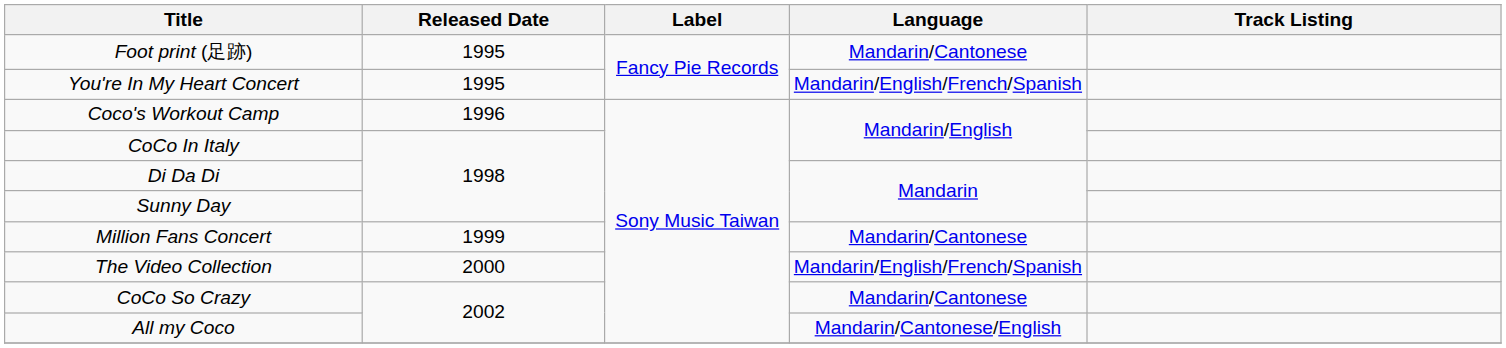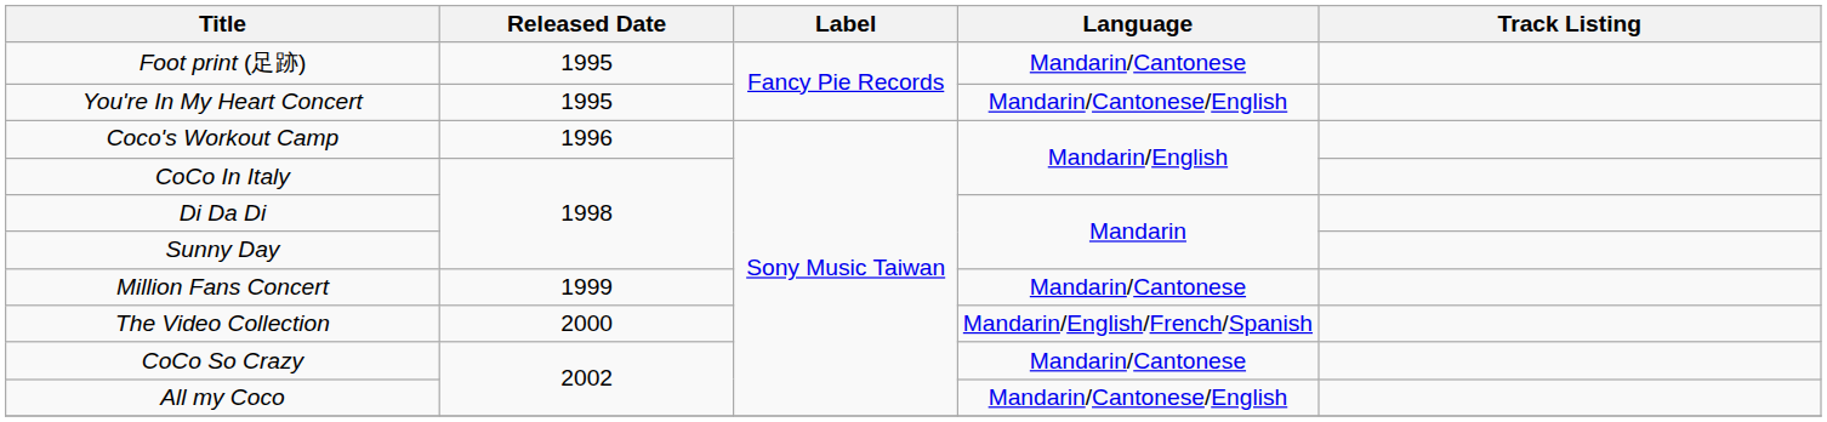 <table class="wikitable" style="text-align:center;">
 <tr>
 <th align="left" width="300px">Title</th>
 <th align="left" width="200px">Released Date</th>
 <th align="left" width="150px">Label</th>
 <th align="left" width="100px">Language</th>
 <th align="left" width="350px">Track Listing</th>
 </tr>
 <tr>
 <td><em>Foot print</em> (足跡)</td>
 <td>1995</td>
 <td rowspan="2"><a href='#'>Fancy Pie Records</a></td>
 <td><a href='#'>Mandarin</a>/<a href='#'>Cantonese</a></td>
 <td><br></td>
 </tr>
 <tr>
 <td><em>You're In My Heart Concert</em></td>
 <td>1995</td>
-<td><a href='#'>Mandarin</a>/<a href='#'>English</a>/<a href='#'>French</a>/<a href='#'>Spanish</a></td>
+<td><a href='#'>Mandarin</a>/<a href='#'>Cantonese</a>/<a href='#'>English</a></td>
 <td><br></td>
 </tr>
 <tr>
 <td><em>Coco's Workout Camp</em></td>
 <td>1996</td>
 <td rowspan="8"><a href='#'>Sony Music Taiwan</a></td>
 <td rowspan="2"><a href='#'>Mandarin</a>/<a href='#'>English</a></td>
 <td><br></td>
 </tr>
 <tr>
 <td><em>CoCo In Italy</em></td>
 <td rowspan="3">1998</td>
 <td><br></td>
 </tr>
 <tr>
 <td><em>Di Da Di</em></td>
 <td rowspan="2"><a href='#'>Mandarin</a></td>
 <td><br></td>
 </tr>
 <tr>
 <td><em>Sunny Day</em></td>
 <td><br></td>
 </tr>
 <tr>
 <td><em>Million Fans Concert</em></td>
 <td>1999</td>
 <td><a href='#'>Mandarin</a>/<a href='#'>Cantonese</a></td>
 <td><br></td>
 </tr>
 <tr>
 <td><em>The Video Collection</em></td>
 <td>2000</td>
 <td><a href='#'>Mandarin</a>/<a href='#'>English</a>/<a href='#'>French</a>/<a href='#'>Spanish</a></td>
 <td><br></td>
 </tr>
 <tr>
 <td><em>CoCo So Crazy</em></td>
 <td rowspan="2">2002</td>
 <td><a href='#'>Mandarin</a>/<a href='#'>Cantonese</a></td>
 <td><br></td>
 </tr>
 <tr>
 <td><em>All my Coco</em></td>
 <td><a href='#'>Mandarin</a>/<a href='#'>Cantonese</a>/<a href='#'>English</a></td>
 <td><br></td>
 </tr>
 <tr>
 </tr>
 </table>
